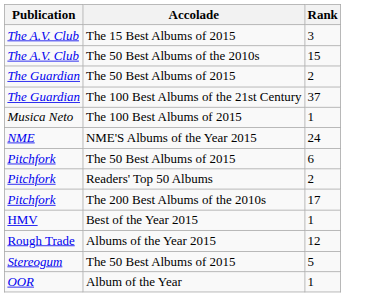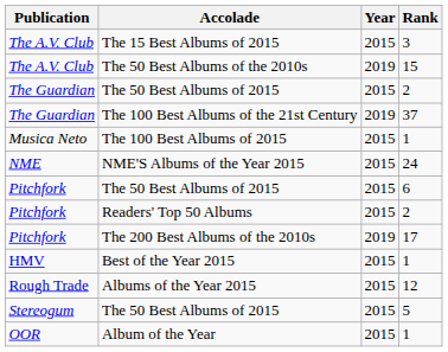 <table class="sortable wikitable">
 <tr>
 <th>Publication</th>
 <th>Accolade</th>
+<th>Year</th>
 <th>Rank</th>
 </tr>
 <tr>
 <td><em><a href='#'>The A.V. Club</a></em></td>
 <td>The 15 Best Albums of 2015</td>
+<td>2015</td>
 <td>3</td>
 </tr>
 <tr>
 <td><em><a href='#'>The A.V. Club</a></em></td>
 <td>The 50 Best Albums of the 2010s</td>
+<td>2019</td>
 <td>15</td>
 </tr>
 <tr>
 <td><em><a href='#'>The Guardian</a></em></td>
 <td>The 50 Best Albums of 2015</td>
+<td>2015</td>
 <td>2</td>
 </tr>
 <tr>
 <td><em><a href='#'>The Guardian</a></em></td>
 <td>The 100 Best Albums of the 21st Century</td>
+<td>2019</td>
 <td>37</td>
 </tr>
 <tr>
 <td><em>Musica Neto</em></td>
 <td>The 100 Best Albums of 2015</td>
+<td>2015</td>
 <td>1</td>
 </tr>
 <tr>
 <td><em><a href='#'>NME</a></em></td>
 <td>NME'S Albums of the Year 2015</td>
+<td>2015</td>
 <td>24</td>
 </tr>
 <tr>
 <td><em><a href='#'>Pitchfork</a></em></td>
 <td>The 50 Best Albums of 2015</td>
+<td>2015</td>
 <td>6</td>
 </tr>
 <tr>
 <td><em><a href='#'>Pitchfork</a></em></td>
 <td>Readers' Top 50 Albums</td>
+<td>2015</td>
 <td>2</td>
 </tr>
 <tr>
 <td><em><a href='#'>Pitchfork</a></em></td>
 <td>The 200 Best Albums of the 2010s</td>
+<td>2019</td>
 <td>17</td>
 </tr>
 <tr>
 <td><a href='#'>HMV</a></td>
 <td>Best of the Year 2015</td>
+<td>2015</td>
 <td>1</td>
 </tr>
 <tr>
 <td><a href='#'>Rough Trade</a></td>
 <td>Albums of the Year 2015</td>
+<td>2015</td>
 <td>12</td>
 </tr>
 <tr>
 <td><em><a href='#'>Stereogum</a></em></td>
 <td>The 50 Best Albums of 2015</td>
+<td>2015</td>
 <td>5</td>
 </tr>
 <tr>
 <td><em><a href='#'>OOR</a></em></td>
 <td>Album of the Year</td>
+<td>2015</td>
 <td>1</td>
 </tr>
 </table>
